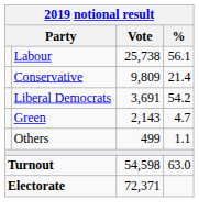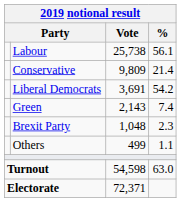 <table class="wikitable">
 <tr>
 <th colspan="4"><a href='#'>2019</a> <a href='#'>notional result</a></th>
 </tr>
 <tr>
 <th bgcolor="#DDDDFF" width="130px" colspan="2">Party</th>
 <th bgcolor="#DDDDFF" width="50px">Vote</th>
 <th bgcolor="#DDDDFF" width="30px">%</th>
 </tr>
 <tr>
 <td></td>
 <td><a href='#'>Labour</a></td>
 <td align=right>25,738</td>
 <td align=right>56.1</td>
 </tr>
 <tr>
 <td></td>
 <td><a href='#'>Conservative</a></td>
 <td align=right>9,809</td>
 <td align=right>21.4</td>
 </tr>
 <tr>
 <td></td>
 <td><a href='#'>Liberal Democrats</a></td>
 <td align=right>3,691</td>
 <td align=right>54.2</td>
 </tr>
 <tr>
 <td></td>
 <td><a href='#'>Green</a></td>
 <td align=right>2,143</td>
-<td align=right>4.7</td>
+<td align=right>7.4</td>
+</tr>
+<tr>
+<td></td>
+<td><a href='#'>Brexit Party</a></td>
+<td align=right>1,048</td>
+<td align=right>2.3</td>
 </tr>
 <tr>
 <td></td>
 <td>Others</td>
 <td align=right>499</td>
 <td align=right>1.1</td>
 </tr>
 <tr>
 <td colspan="4" bgcolor="#EAECF0"></td>
 </tr>
 <tr>
 <td colspan="2"><strong>Turnout</strong></td>
 <td align=right>54,598</td>
 <td align=right>63.0</td>
 </tr>
 <tr>
 <td colspan="2"><strong>Electorate</strong></td>
 <td align=right>72,371</td>
 </tr>
 </table>
